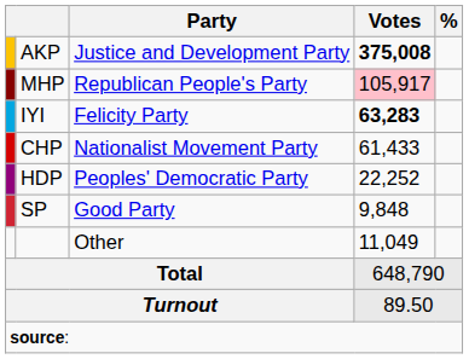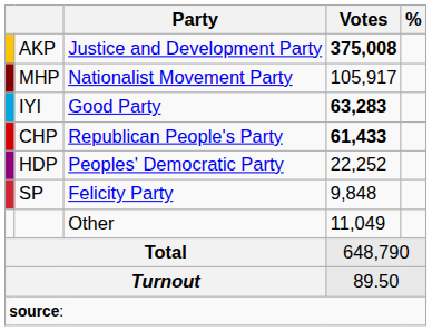 <table class="wikitable">
 <tr>
 <th colspan="2" align="center"></th>
 <th align="center">Party</th>
 <th align="center">Votes</th>
 <th align="center">%</th>
 </tr>
 <tr align="left">
 <td bgcolor="#FDC400" width="1"></td>
 <td>AKP</td>
 <td><a href='#'>Justice and Development Party</a></td>
 <td><strong>375,008</strong></td>
 <td><strong></strong></td>
 </tr>
 <tr align="left">
 <td bgcolor="#870000" width="1"></td>
 <td>MHP</td>
-<td><a href='#'>Republican People's Party</a></td>
-<td style="background: pink;">105,917</td>
+<td><a href='#'>Nationalist Movement Party</a></td>
+<td>105,917</td>
 <td></td>
 </tr>
 <tr align="left">
 <td bgcolor="#01A7E1" width="1"></td>
 <td>IYI</td>
-<td><a href='#'>Felicity Party</a></td>
+<td><a href='#'>Good Party</a></td>
 <td><strong>63,283</strong></td>
 <td></td>
 </tr>
 <tr align="left">
 <td bgcolor="#d50000" width="1"></td>
 <td>CHP</td>
-<td><a href='#'>Nationalist Movement Party</a></td>
-<td>61,433</td>
+<td><a href='#'>Republican People's Party</a></td>
+<td><strong>61,433</strong></td>
 <td></td>
 </tr>
 <tr align="left">
 <td bgcolor="#91007B" width="1"></td>
 <td>HDP</td>
 <td><a href='#'>Peoples' Democratic Party</a></td>
 <td>22,252</td>
 <td></td>
 </tr>
 <tr align="left">
 <td bgcolor="#D02433" width="1"></td>
 <td>SP</td>
-<td><a href='#'>Good Party</a></td>
+<td><a href='#'>Felicity Party</a></td>
 <td>9,848</td>
 <td></td>
 </tr>
 <tr align="left">
 <td bgcolor="" width="1"></td>
 <td></td>
 <td>Other</td>
 <td>11,049</td>
 <td></td>
 </tr>
 <tr align="left" style="background-color:#E9E9E9">
 <th colspan="3" align="center"><strong>Total</strong></th>
 <td colspan="5" align="center">648,790</td>
 </tr>
 <tr align="left" style="background-color:#E9E9E9">
 <th colspan="3" align="center"><em>Turnout</em></th>
 <td colspan="5" align="center">89.50</td>
 </tr>
 <tr>
 <td colspan="9" align="left"><small><strong>source</strong>: </small></td>
 </tr>
 </table>
